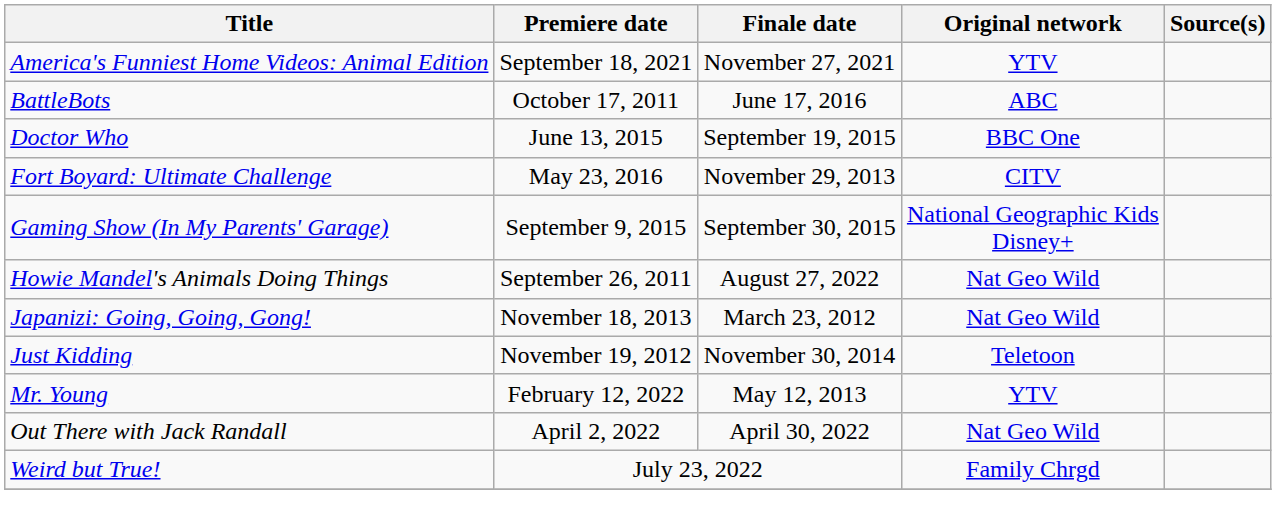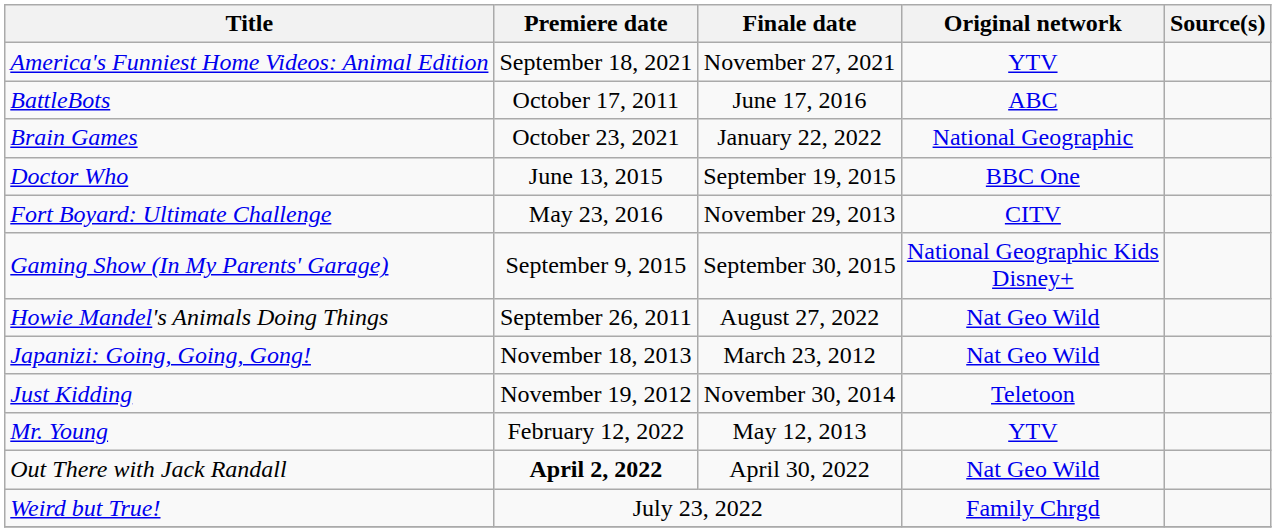 <table class="wikitable plainrowheaders sortable" style="text-align:center;">
 <tr>
 <th scope="col">Title</th>
 <th scope="col">Premiere date</th>
 <th scope="col">Finale date</th>
 <th scope="col">Original network</th>
 <th class="unsortable">Source(s)</th>
 </tr>
 <tr>
 <td scope="row" style="text-align:left;"><em><a href='#'>America's Funniest Home Videos: Animal Edition</a></em></td>
 <td>September 18, 2021</td>
 <td>November 27, 2021</td>
 <td><a href='#'>YTV</a></td>
 <td></td>
 </tr>
 <tr>
 <td scope="row" style="text-align:left;"><em><a href='#'>BattleBots</a></em></td>
 <td>October 17, 2011</td>
 <td>June 17, 2016</td>
 <td><a href='#'>ABC</a></td>
+<td></td>
+</tr>
+<tr>
+<td scope="row" style="text-align:left;"><em><a href='#'>Brain Games</a></em></td>
+<td>October 23, 2021</td>
+<td>January 22, 2022</td>
+<td><a href='#'>National Geographic</a></td>
 <td></td>
 </tr>
 <tr>
 <td scope="row" style="text-align:left;"><em><a href='#'>Doctor Who</a></em></td>
 <td>June 13, 2015</td>
 <td>September 19, 2015</td>
 <td><a href='#'>BBC One</a></td>
 <td></td>
 </tr>
 <tr>
 <td scope="row" style="text-align:left;"><em><a href='#'>Fort Boyard: Ultimate Challenge</a></em></td>
 <td>May 23, 2016</td>
 <td>November 29, 2013</td>
 <td><a href='#'>CITV</a></td>
 <td></td>
 </tr>
 <tr>
 <td scope="row" style="text-align:left;"><em><a href='#'>Gaming Show (In My Parents' Garage)</a></em></td>
 <td>September 9, 2015</td>
 <td>September 30, 2015</td>
 <td><a href='#'>National Geographic Kids</a><br><a href='#'>Disney+</a></td>
 <td></td>
 </tr>
 <tr>
 <td scope="row" style="text-align:left;"><em><a href='#'>Howie Mandel</a>'s Animals Doing Things</em></td>
 <td>September 26, 2011</td>
 <td>August 27, 2022</td>
 <td><a href='#'>Nat Geo Wild</a></td>
 <td></td>
 </tr>
 <tr>
 <td scope="row" style="text-align:left;"><em><a href='#'>Japanizi: Going, Going, Gong!</a></em></td>
 <td>November 18, 2013</td>
 <td>March 23, 2012</td>
 <td><a href='#'>Nat Geo Wild</a></td>
 <td></td>
 </tr>
 <tr>
 <td scope="row" style="text-align:left;"><em><a href='#'>Just Kidding</a></em></td>
 <td>November 19, 2012</td>
 <td>November 30, 2014</td>
 <td><a href='#'>Teletoon</a></td>
 <td></td>
 </tr>
 <tr>
 <td scope="row" style="text-align:left;"><em><a href='#'>Mr. Young</a></em></td>
 <td>February 12, 2022</td>
 <td>May 12, 2013</td>
 <td><a href='#'>YTV</a></td>
 <td></td>
 </tr>
 <tr>
 <td scope="row" style="text-align:left;"><em>Out There with Jack Randall</em></td>
-<td>April 2, 2022</td>
+<td><strong>April 2, 2022</strong></td>
 <td>April 30, 2022</td>
 <td><a href='#'>Nat Geo Wild</a></td>
 <td></td>
 </tr>
 <tr>
 <td scope="row" style="text-align:left;"><em><a href='#'>Weird but True!</a></em></td>
 <td colspan="2">July 23, 2022</td>
 <td><a href='#'>Family Chrgd</a></td>
 <td></td>
 </tr>
 <tr>
 </tr>
 </table>
